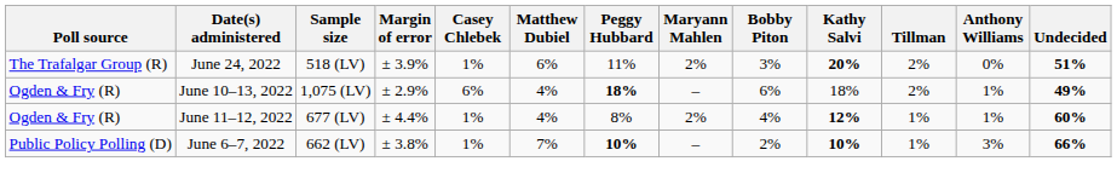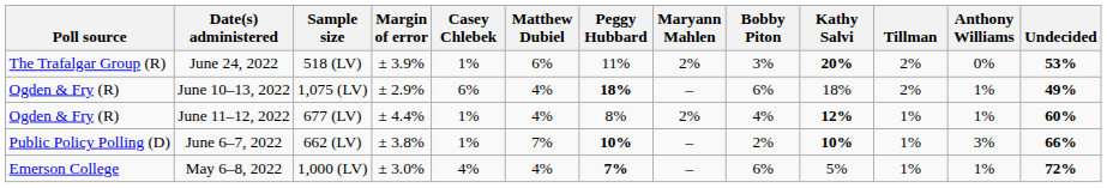 <table class="wikitable" style="font-size:90%;text-align:center;">
 <tr valign=bottom>
 <th>Poll source</th>
 <th>Date(s)<br>administered</th>
 <th>Sample<br>size</th>
 <th>Margin<br>of error</th>
 <th style="width:60px;">Casey<br>Chlebek</th>
 <th style="width:60px;">Matthew<br>Dubiel</th>
 <th style="width:60px;">Peggy<br>Hubbard</th>
 <th style="width:60px;">Maryann<br>Mahlen</th>
 <th style="width:60px;">Bobby<br>Piton</th>
 <th style="width:60px;">Kathy<br>Salvi</th>
 <th style="width:60px;"><br>Tillman</th>
 <th style="width:60px;">Anthony<br>Williams</th>
 <th>Undecided</th>
 </tr>
 <tr>
 <td style="text-align:left;"><a href='#'>The Trafalgar Group</a> (R)</td>
 <td>June 24, 2022</td>
 <td>518 (LV)</td>
 <td>± 3.9%</td>
 <td>1%</td>
 <td>6%</td>
 <td>11%</td>
 <td>2%</td>
 <td>3%</td>
 <td><strong>20%</strong></td>
 <td>2%</td>
 <td>0%</td>
-<td><strong>51%</strong></td>
+<td><strong>53%</strong></td>
 </tr>
 <tr>
 <td style="text-align:left;"><a href='#'>Ogden & Fry</a> (R)</td>
 <td>June 10–13, 2022</td>
 <td>1,075 (LV)</td>
 <td>± 2.9%</td>
 <td>6%</td>
 <td>4%</td>
 <td><strong>18%</strong></td>
 <td>–</td>
 <td>6%</td>
 <td>18%</td>
 <td>2%</td>
 <td>1%</td>
 <td><strong>49%</strong></td>
 </tr>
 <tr>
 <td style="text-align:left;"><a href='#'>Ogden & Fry</a> (R)</td>
 <td>June 11–12, 2022</td>
 <td>677 (LV)</td>
 <td>± 4.4%</td>
 <td>1%</td>
 <td>4%</td>
 <td>8%</td>
 <td>2%</td>
 <td>4%</td>
 <td><strong>12%</strong></td>
 <td>1%</td>
 <td>1%</td>
 <td><strong>60%</strong></td>
 </tr>
 <tr>
 <td style="text-align:left;"><a href='#'>Public Policy Polling</a> (D)</td>
 <td>June 6–7, 2022</td>
 <td>662 (LV)</td>
 <td>± 3.8%</td>
 <td>1%</td>
 <td>7%</td>
 <td><strong>10%</strong></td>
 <td>–</td>
 <td>2%</td>
 <td><strong>10%</strong></td>
 <td>1%</td>
 <td>3%</td>
 <td><strong>66%</strong></td>
 </tr>
+<tr>
+<td style="text-align:left;"><a href='#'>Emerson College</a></td>
+<td>May 6–8, 2022</td>
+<td>1,000 (LV)</td>
+<td>± 3.0%</td>
+<td>4%</td>
+<td>4%</td>
+<td><strong>7%</strong></td>
+<td>–</td>
+<td>6%</td>
+<td>5%</td>
+<td>1%</td>
+<td>1%</td>
+<td><strong>72%</strong></td>
+</tr>
 </table>
